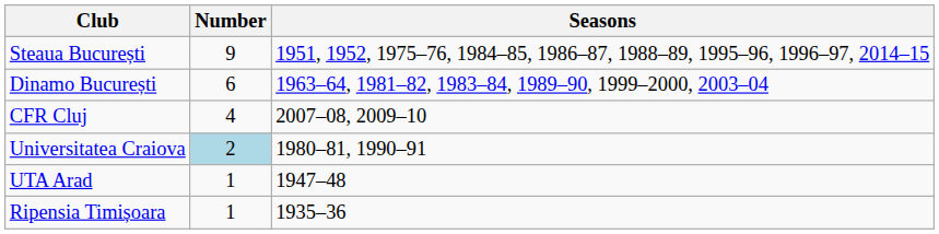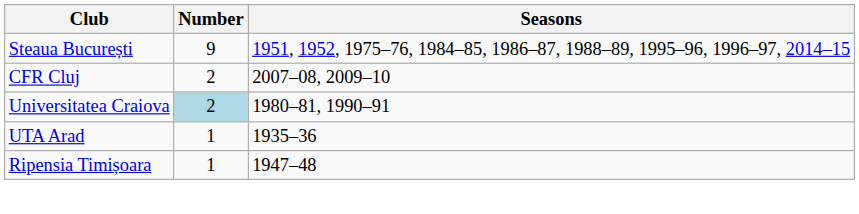 <table class="wikitable sortable">
 <tr>
 <th>Club</th>
 <th>Number</th>
 <th>Seasons</th>
 </tr>
 <tr>
 <td><a href='#'>Steaua București</a></td>
 <td style="text-align:center">9</td>
 <td><a href='#'>1951</a>, <a href='#'>1952</a>, 1975–76, 1984–85, 1986–87, 1988–89, 1995–96, 1996–97, <a href='#'>2014–15</a></td>
 </tr>
 <tr>
-<td><a href='#'>Dinamo București</a></td>
-<td style="text-align:center">6</td>
-<td><a href='#'>1963–64</a>, <a href='#'>1981–82</a>, <a href='#'>1983–84</a>, <a href='#'>1989–90</a>, 1999–2000, <a href='#'>2003–04</a></td>
-</tr>
-<tr>
 <td><a href='#'>CFR Cluj</a></td>
-<td style="text-align:center">4</td>
+<td style="text-align:center">2</td>
 <td>2007–08, 2009–10</td>
 </tr>
 <tr>
 <td><a href='#'>Universitatea Craiova</a></td>
 <td style="background: lightblue; text-align:center">2</td>
 <td>1980–81, 1990–91</td>
 </tr>
 <tr>
 <td><a href='#'>UTA Arad</a></td>
 <td style="text-align:center">1</td>
-<td>1947–48</td>
+<td>1935–36</td>
 </tr>
 <tr>
 <td><a href='#'>Ripensia Timișoara</a></td>
 <td style="text-align:center">1</td>
-<td>1935–36</td>
+<td>1947–48</td>
 </tr>
 </table>
